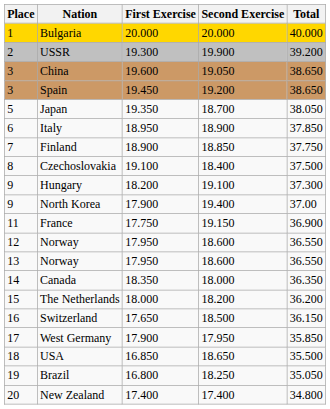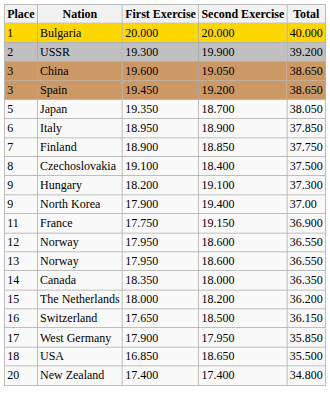 <table class="wikitable">
 <tr>
 <th>Place</th>
 <th>Nation</th>
 <th>First Exercise</th>
 <th>Second Exercise</th>
 <th>Total</th>
 </tr>
 <tr bgcolor=gold>
 <td>1</td>
 <td> Bulgaria</td>
 <td>20.000</td>
 <td>20.000</td>
 <td>40.000</td>
 </tr>
 <tr bgcolor=silver>
 <td>2</td>
 <td> USSR</td>
 <td>19.300</td>
 <td>19.900</td>
 <td>39.200</td>
 </tr>
 <tr bgcolor=cc9966>
 <td>3</td>
 <td> China</td>
 <td>19.600</td>
 <td>19.050</td>
 <td>38.650</td>
 </tr>
 <tr bgcolor=cc9966>
 <td>3</td>
 <td> Spain</td>
 <td>19.450</td>
 <td>19.200</td>
 <td>38.650</td>
 </tr>
 <tr>
 <td>5</td>
 <td> Japan</td>
 <td>19.350</td>
 <td>18.700</td>
 <td>38.050</td>
 </tr>
 <tr>
 <td>6</td>
 <td> Italy</td>
 <td>18.950</td>
 <td>18.900</td>
 <td>37.850</td>
 </tr>
 <tr>
 <td>7</td>
 <td> Finland</td>
 <td>18.900</td>
 <td>18.850</td>
 <td>37.750</td>
 </tr>
 <tr>
 <td>8</td>
 <td> Czechoslovakia</td>
 <td>19.100</td>
 <td>18.400</td>
 <td>37.500</td>
 </tr>
 <tr>
 <td>9</td>
 <td> Hungary</td>
 <td>18.200</td>
 <td>19.100</td>
 <td>37.300</td>
 </tr>
 <tr>
 <td>9</td>
 <td> North Korea</td>
 <td>17.900</td>
 <td>19.400</td>
 <td>37.00</td>
 </tr>
 <tr>
 <td>11</td>
 <td> France</td>
 <td>17.750</td>
 <td>19.150</td>
 <td>36.900</td>
 </tr>
 <tr>
 <td>12</td>
 <td> Norway</td>
 <td>17.950</td>
 <td>18.600</td>
 <td>36.550</td>
 </tr>
 <tr>
 <td>13</td>
 <td> Norway</td>
 <td>17.950</td>
 <td>18.600</td>
 <td>36.550</td>
 </tr>
 <tr>
 <td>14</td>
 <td> Canada</td>
 <td>18.350</td>
 <td>18.000</td>
 <td>36.350</td>
 </tr>
 <tr>
 <td>15</td>
 <td> The Netherlands</td>
 <td>18.000</td>
 <td>18.200</td>
 <td>36.200</td>
 </tr>
 <tr>
 <td>16</td>
 <td> Switzerland</td>
 <td>17.650</td>
 <td>18.500</td>
 <td>36.150</td>
 </tr>
 <tr>
 <td>17</td>
 <td> West Germany</td>
 <td>17.900</td>
 <td>17.950</td>
 <td>35.850</td>
 </tr>
 <tr>
 <td>18</td>
 <td> USA</td>
 <td>16.850</td>
 <td>18.650</td>
 <td>35.500</td>
 </tr>
 <tr>
-<td>19</td>
-<td> Brazil</td>
-<td>16.800</td>
-<td>18.250</td>
-<td>35.050</td>
-</tr>
-<tr>
 <td>20</td>
 <td> New Zealand</td>
 <td>17.400</td>
 <td>17.400</td>
 <td>34.800</td>
 </tr>
 </table>
